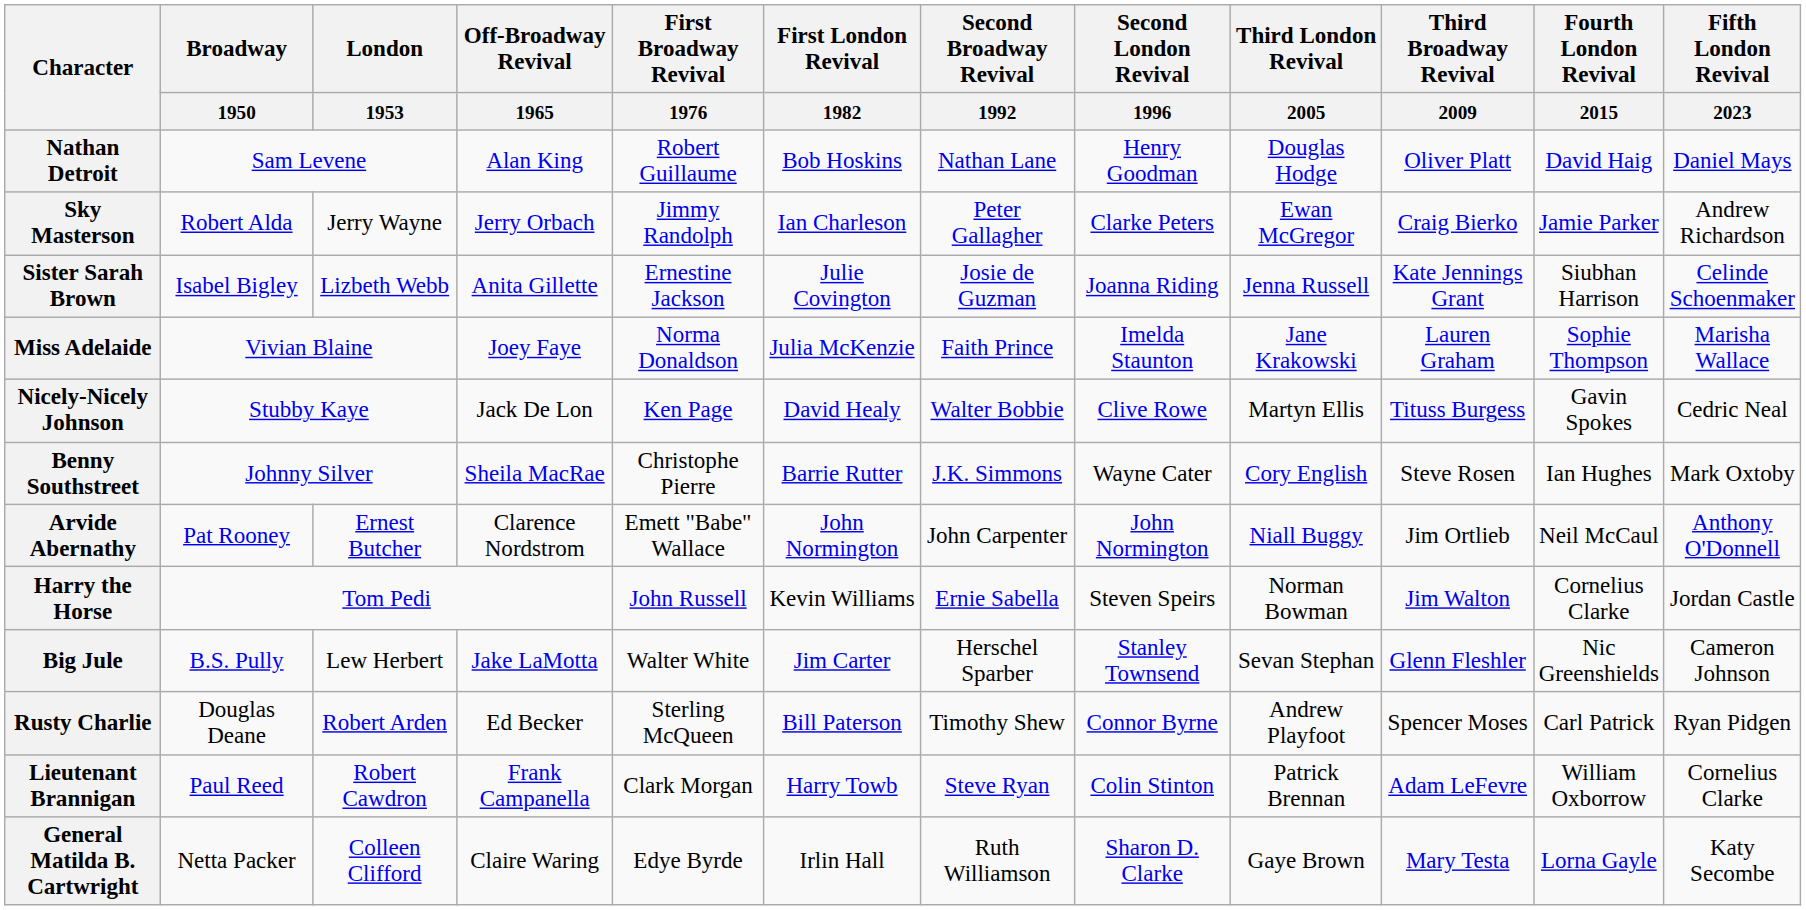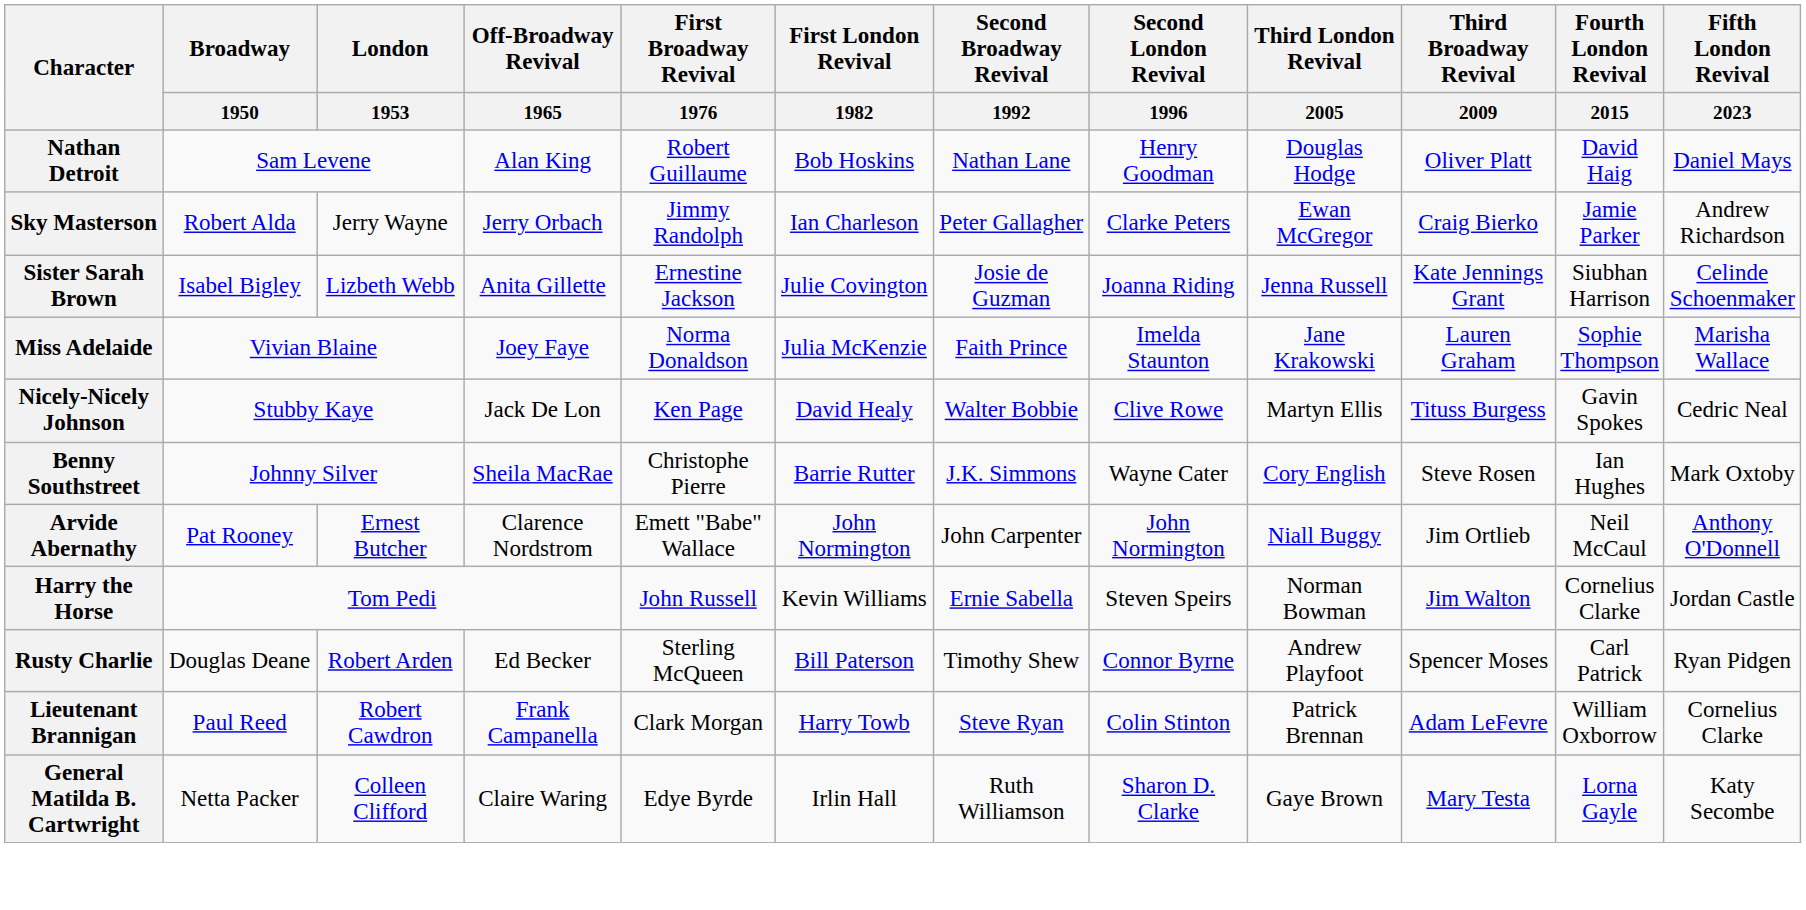 <table class="wikitable" style="text-align:center;">
 <tr>
 <th rowspan="2" style="width:10%;">Character</th>
 <th style="width:10%;">Broadway</th>
 <th style="width:10%;">London</th>
 <th style="width:10%;">Off-Broadway Revival</th>
 <th style="width:10%;">First Broadway Revival</th>
 <th style="width:10%;">First London Revival</th>
 <th style="width:10%;">Second Broadway Revival</th>
 <th style="width:10%;">Second London Revival</th>
 <th style="width:10%;">Third London Revival</th>
 <th style="width:10%;">Third Broadway Revival</th>
 <th style="width:10%;">Fourth London Revival</th>
 <th style="width:10%;">Fifth London Revival</th>
 </tr>
 <tr>
 <th><small>1950</small></th>
 <th><small>1953</small></th>
 <th><small>1965</small></th>
 <th><small>1976</small></th>
 <th><small>1982</small></th>
 <th><small>1992</small></th>
 <th><small>1996</small></th>
 <th><small>2005</small></th>
 <th><small>2009</small></th>
 <th><small>2015</small></th>
 <th><small>2023</small></th>
 </tr>
 <tr>
 <th>Nathan Detroit</th>
 <td colspan="2" style="text-align:center;"><a href='#'>Sam Levene</a></td>
 <td><a href='#'>Alan King</a></td>
 <td><a href='#'>Robert Guillaume</a></td>
 <td><a href='#'>Bob Hoskins</a></td>
 <td><a href='#'>Nathan Lane</a></td>
 <td><a href='#'>Henry Goodman</a></td>
 <td><a href='#'>Douglas Hodge</a></td>
 <td><a href='#'>Oliver Platt</a></td>
 <td><a href='#'>David Haig</a></td>
 <td><a href='#'>Daniel Mays</a></td>
 </tr>
 <tr>
 <th>Sky Masterson</th>
 <td><a href='#'>Robert Alda</a></td>
 <td>Jerry Wayne</td>
 <td><a href='#'>Jerry Orbach</a></td>
 <td><a href='#'>Jimmy Randolph</a></td>
 <td><a href='#'>Ian Charleson</a></td>
 <td><a href='#'>Peter Gallagher</a></td>
 <td><a href='#'>Clarke Peters</a></td>
 <td><a href='#'>Ewan McGregor</a></td>
 <td><a href='#'>Craig Bierko</a></td>
 <td><a href='#'>Jamie Parker</a></td>
 <td>Andrew Richardson</td>
 </tr>
 <tr>
 <th>Sister Sarah Brown</th>
 <td><a href='#'>Isabel Bigley</a></td>
 <td><a href='#'>Lizbeth Webb</a></td>
 <td><a href='#'>Anita Gillette</a></td>
 <td><a href='#'>Ernestine Jackson</a></td>
 <td><a href='#'>Julie Covington</a></td>
 <td><a href='#'>Josie de Guzman</a></td>
 <td><a href='#'>Joanna Riding</a></td>
 <td><a href='#'>Jenna Russell</a></td>
 <td><a href='#'>Kate Jennings Grant</a></td>
 <td>Siubhan Harrison</td>
 <td><a href='#'>Celinde Schoenmaker</a></td>
 </tr>
 <tr>
 <th>Miss Adelaide</th>
 <td colspan=2 style="text-align:center;"><a href='#'>Vivian Blaine</a></td>
 <td><a href='#'>Joey Faye</a></td>
 <td><a href='#'>Norma Donaldson</a></td>
 <td><a href='#'>Julia McKenzie</a></td>
 <td><a href='#'>Faith Prince</a></td>
 <td><a href='#'>Imelda Staunton</a></td>
 <td><a href='#'>Jane Krakowski</a></td>
 <td><a href='#'>Lauren Graham</a></td>
 <td><a href='#'>Sophie Thompson</a></td>
 <td><a href='#'>Marisha Wallace</a></td>
 </tr>
 <tr>
 <th>Nicely-Nicely Johnson</th>
 <td colspan="2" style="text-align:center;"><a href='#'>Stubby Kaye</a></td>
 <td>Jack De Lon</td>
 <td><a href='#'>Ken Page</a></td>
 <td><a href='#'>David Healy</a></td>
 <td><a href='#'>Walter Bobbie</a></td>
 <td><a href='#'>Clive Rowe</a></td>
 <td>Martyn Ellis</td>
 <td><a href='#'>Tituss Burgess</a></td>
 <td>Gavin Spokes</td>
 <td>Cedric Neal</td>
 </tr>
 <tr>
 <th>Benny Southstreet</th>
 <td colspan="2" style="text-align:center;"><a href='#'>Johnny Silver</a></td>
 <td><a href='#'>Sheila MacRae</a></td>
 <td>Christophe Pierre</td>
 <td><a href='#'>Barrie Rutter</a></td>
 <td><a href='#'>J.K. Simmons</a></td>
 <td>Wayne Cater</td>
 <td><a href='#'>Cory English</a></td>
 <td>Steve Rosen</td>
 <td>Ian Hughes</td>
 <td>Mark Oxtoby</td>
 </tr>
 <tr>
 <th>Arvide Abernathy</th>
 <td><a href='#'>Pat Rooney</a></td>
 <td><a href='#'>Ernest Butcher</a></td>
 <td>Clarence Nordstrom</td>
 <td>Emett "Babe" Wallace</td>
 <td><a href='#'>John Normington</a></td>
 <td>John Carpenter</td>
 <td><a href='#'>John Normington</a></td>
 <td><a href='#'>Niall Buggy</a></td>
 <td>Jim Ortlieb</td>
 <td>Neil McCaul</td>
 <td><a href='#'>Anthony O'Donnell</a></td>
 </tr>
 <tr>
 <th>Harry the Horse</th>
 <td colspan="3" style="text-align:center;"><a href='#'>Tom Pedi</a></td>
 <td><a href='#'>John Russell</a></td>
 <td>Kevin Williams</td>
 <td><a href='#'>Ernie Sabella</a></td>
 <td>Steven Speirs</td>
 <td>Norman Bowman</td>
 <td><a href='#'>Jim Walton</a></td>
 <td>Cornelius Clarke</td>
 <td>Jordan Castle</td>
 </tr>
 <tr>
-<th>Big Jule</th>
-<td><a href='#'>B.S. Pully</a></td>
-<td>Lew Herbert</td>
-<td><a href='#'>Jake LaMotta</a></td>
-<td>Walter White</td>
-<td><a href='#'>Jim Carter</a></td>
-<td>Herschel Sparber</td>
-<td><a href='#'>Stanley Townsend</a></td>
-<td>Sevan Stephan</td>
-<td><a href='#'>Glenn Fleshler</a></td>
-<td>Nic Greenshields</td>
-<td>Cameron Johnson</td>
-</tr>
-<tr>
 <th>Rusty Charlie</th>
 <td>Douglas Deane</td>
 <td><a href='#'>Robert Arden</a></td>
 <td>Ed Becker</td>
 <td>Sterling McQueen</td>
 <td><a href='#'>Bill Paterson</a></td>
 <td>Timothy Shew</td>
 <td><a href='#'>Connor Byrne</a></td>
 <td>Andrew Playfoot</td>
 <td>Spencer Moses</td>
 <td>Carl Patrick</td>
 <td>Ryan Pidgen</td>
 </tr>
 <tr>
 <th>Lieutenant Brannigan</th>
 <td><a href='#'>Paul Reed</a></td>
 <td><a href='#'>Robert Cawdron</a></td>
 <td><a href='#'>Frank Campanella</a></td>
 <td>Clark Morgan</td>
 <td><a href='#'>Harry Towb</a></td>
 <td><a href='#'>Steve Ryan</a></td>
 <td><a href='#'>Colin Stinton</a></td>
 <td>Patrick Brennan</td>
 <td><a href='#'>Adam LeFevre</a></td>
 <td>William Oxborrow</td>
 <td>Cornelius Clarke</td>
 </tr>
 <tr>
 <th>General Matilda B. Cartwright</th>
 <td>Netta Packer</td>
 <td><a href='#'>Colleen Clifford</a></td>
 <td>Claire Waring</td>
 <td>Edye Byrde</td>
 <td>Irlin Hall</td>
 <td>Ruth Williamson</td>
 <td><a href='#'>Sharon D. Clarke</a></td>
 <td>Gaye Brown</td>
 <td><a href='#'>Mary Testa</a></td>
 <td><a href='#'>Lorna Gayle</a></td>
 <td>Katy Secombe</td>
 </tr>
 </table>
